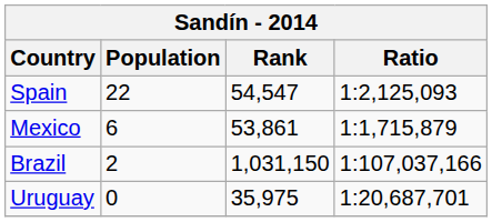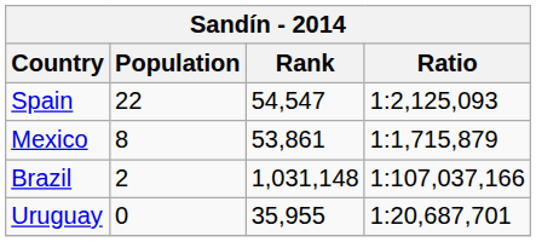 <table class="wikitable">
 <tr>
 <th colspan=5>Sandín - 2014</th>
 </tr>
 <tr>
 <th>Country</th>
 <th>Population</th>
 <th>Rank</th>
 <th>Ratio</th>
 </tr>
 <tr>
 <td> <a href='#'>Spain</a></td>
 <td>22</td>
 <td>54,547</td>
 <td>1:2,125,093</td>
 </tr>
 <tr>
 <td> <a href='#'>Mexico</a></td>
-<td>6</td>
+<td>8</td>
 <td>53,861</td>
 <td>1:1,715,879</td>
 </tr>
 <tr>
 <td> <a href='#'>Brazil</a></td>
 <td>2</td>
-<td>1,031,150</td>
+<td>1,031,148</td>
 <td>1:107,037,166</td>
 </tr>
 <tr>
 <td> <a href='#'>Uruguay</a></td>
 <td>0</td>
-<td>35,975</td>
+<td>35,955</td>
 <td>1:20,687,701</td>
 </tr>
 <tr>
 </tr>
 </table>
